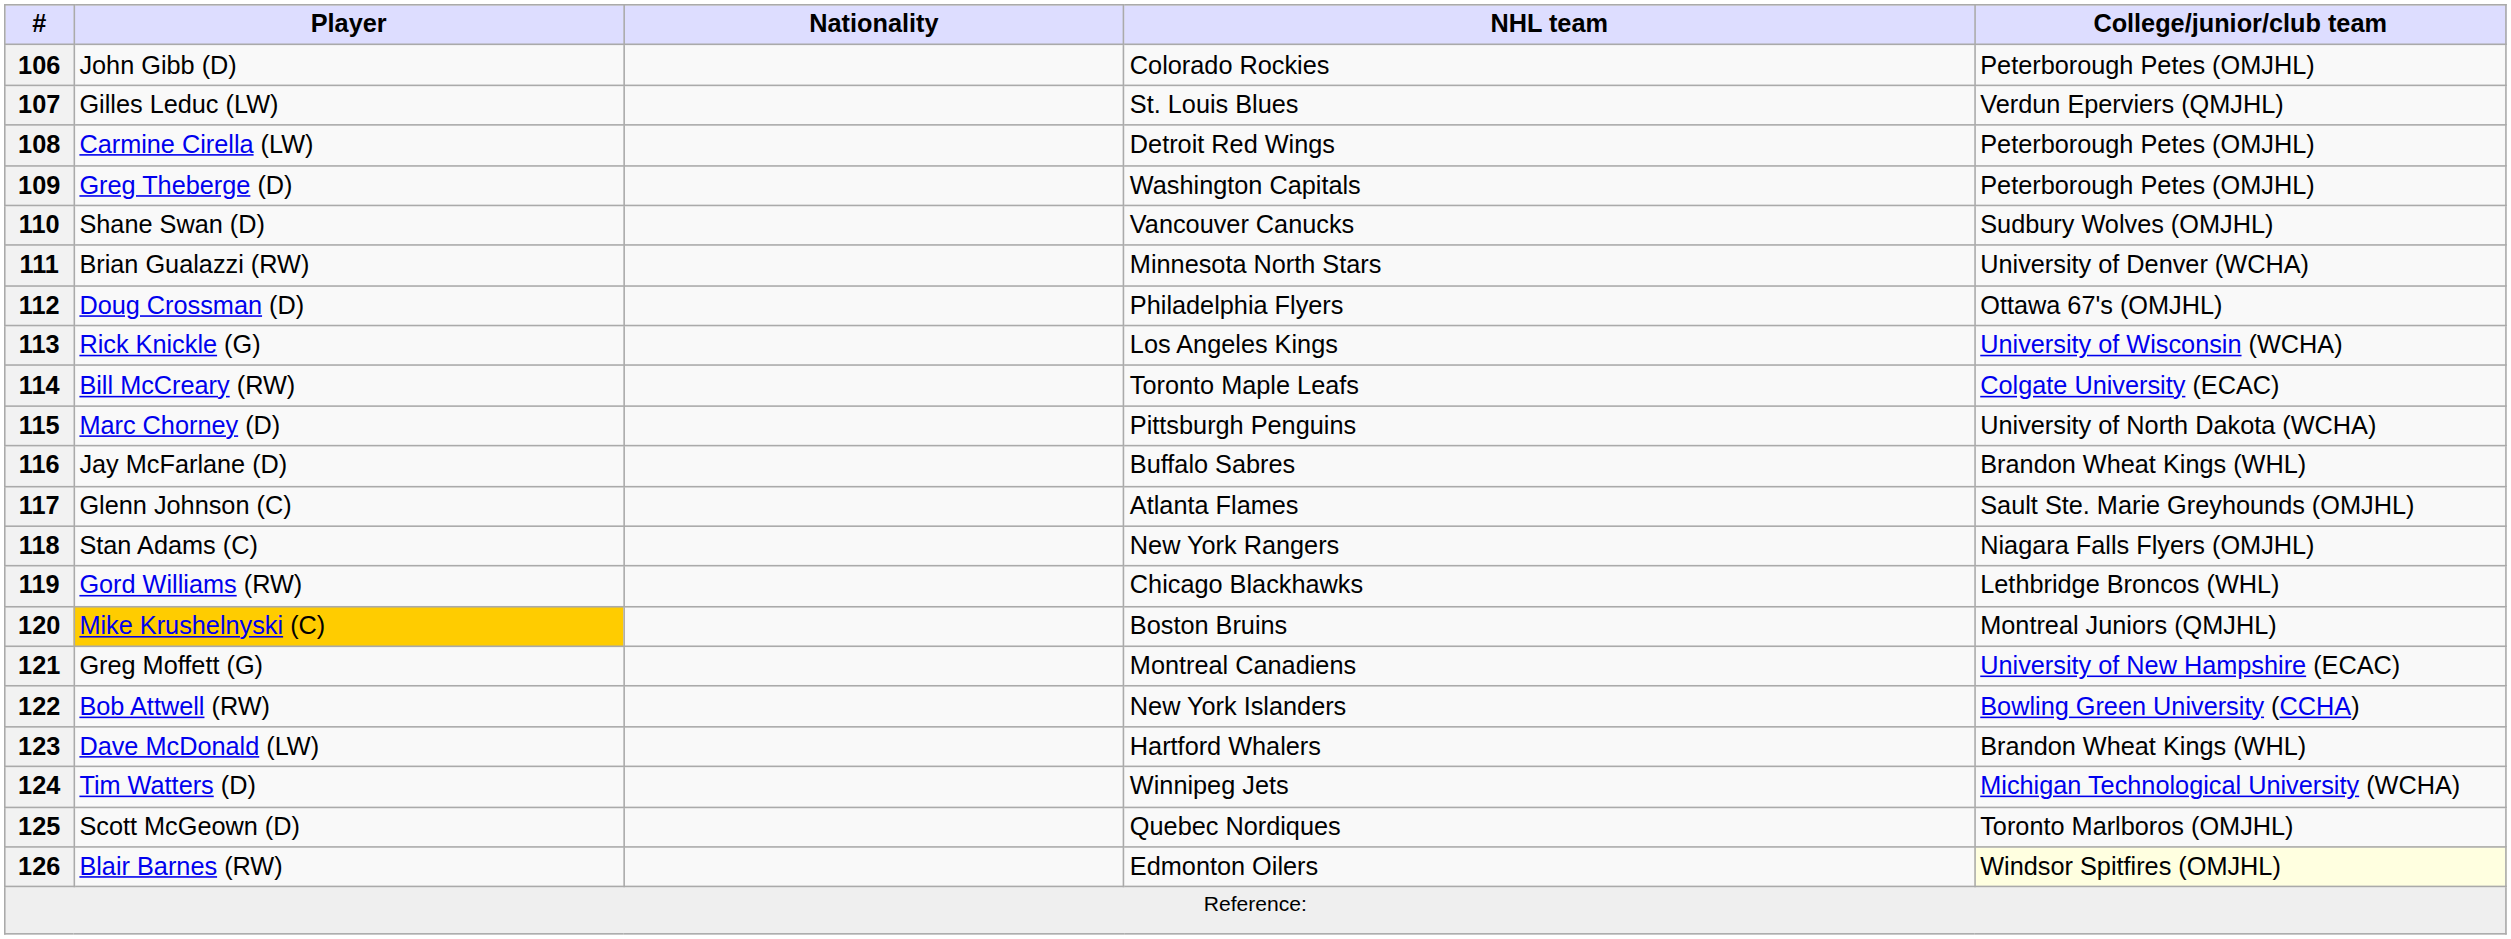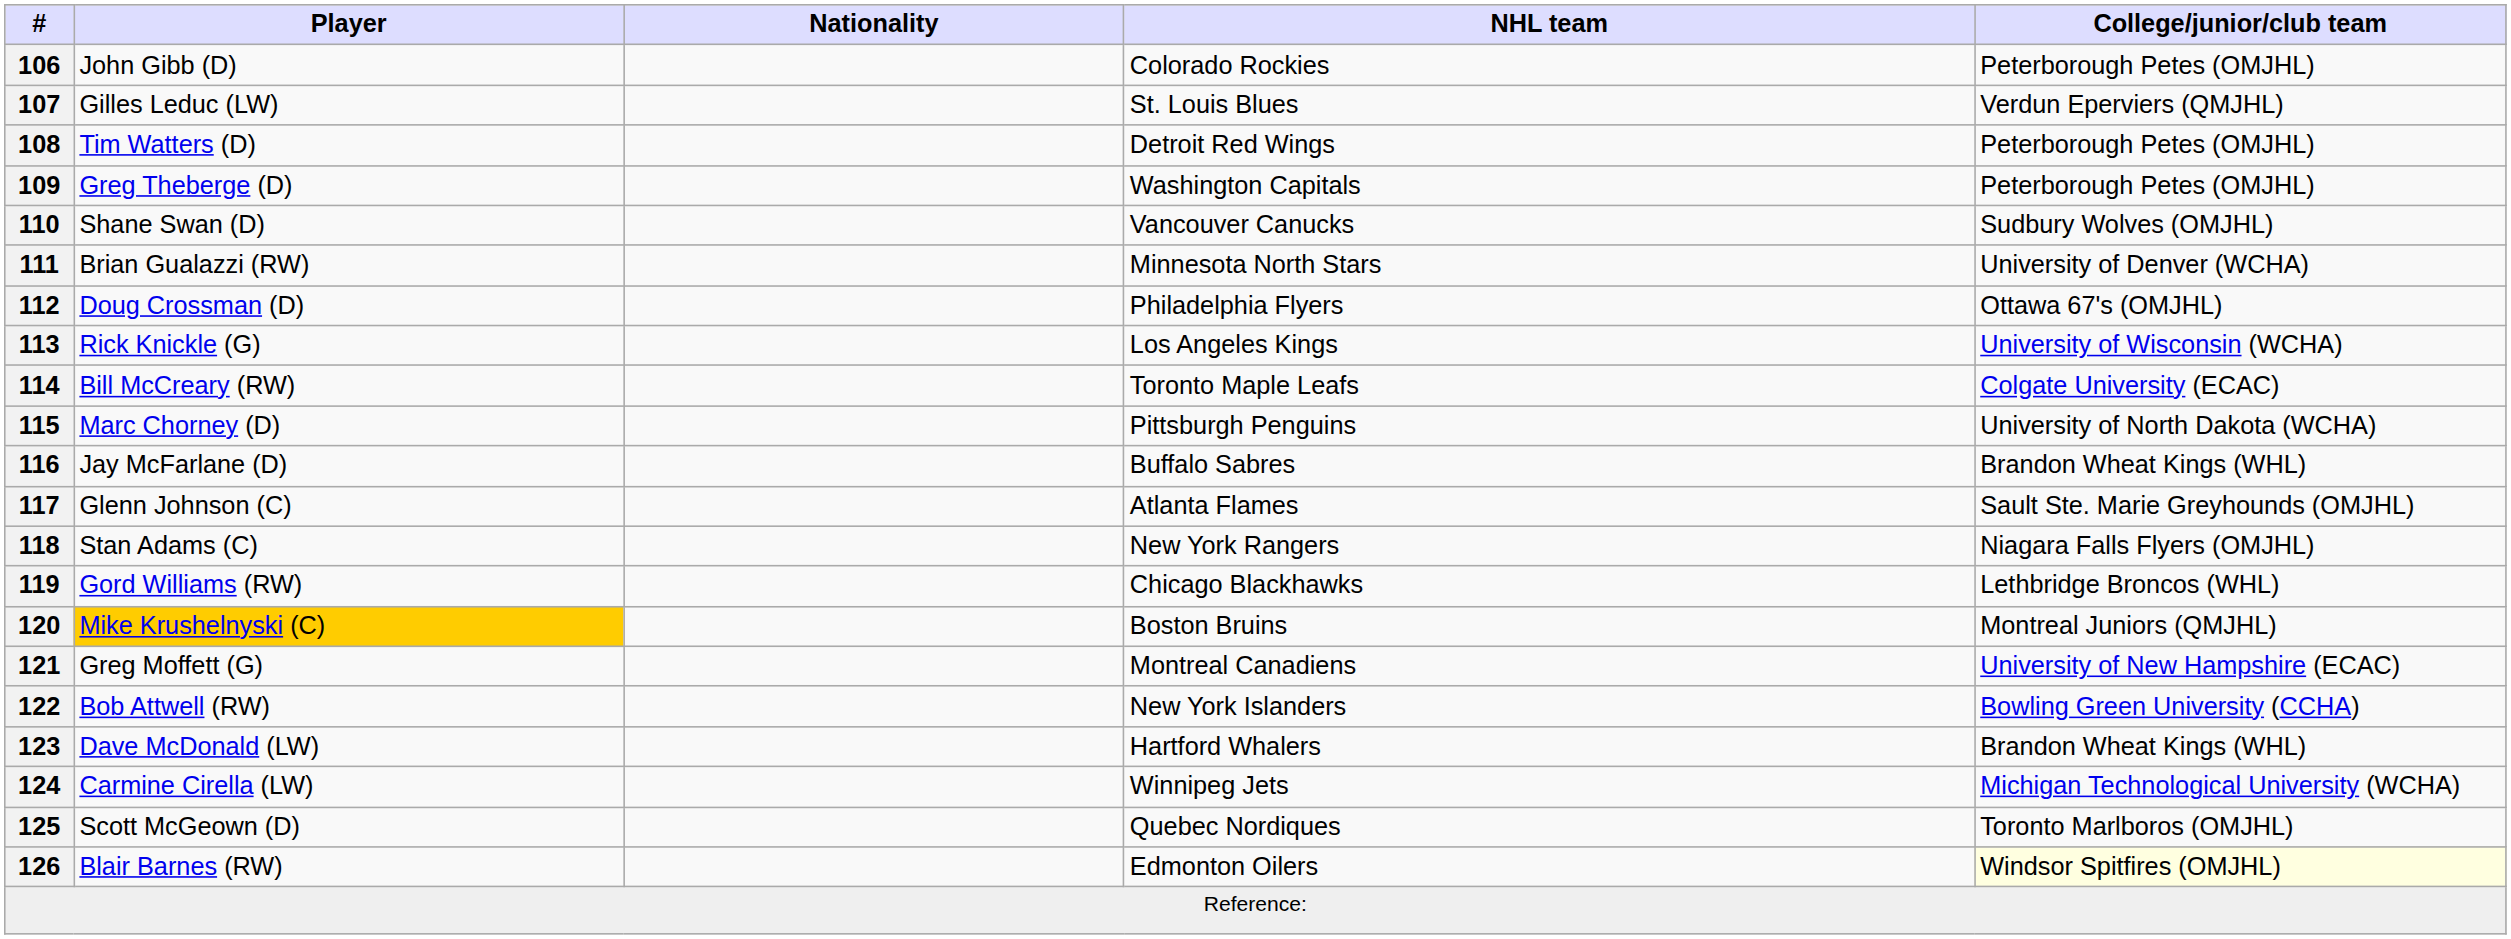 <table class="wikitable" style="width: 100%">
 <tr>
 <th style="background:#ddf; width:2.75%;">#</th>
 <th style="background:#ddf; width:22.0%;">Player</th>
 <th style="background:#ddf; width:20.0%;">Nationality</th>
 <th style="background:#ddf; width:34.0%;">NHL team</th>
 <th style="background:#ddf; width:100.0%;">College/junior/club team</th>
 </tr>
 <tr>
 <th>106</th>
 <td>John Gibb (D)</td>
 <td></td>
 <td>Colorado Rockies</td>
 <td>Peterborough Petes (OMJHL)</td>
 </tr>
 <tr>
 <th>107</th>
 <td>Gilles Leduc (LW)</td>
 <td></td>
 <td>St. Louis Blues</td>
 <td>Verdun Eperviers (QMJHL)</td>
 </tr>
 <tr>
 <th>108</th>
-<td><a href='#'>Carmine Cirella</a> (LW)</td>
+<td><a href='#'>Tim Watters</a> (D)</td>
 <td></td>
 <td>Detroit Red Wings</td>
 <td>Peterborough Petes (OMJHL)</td>
 </tr>
 <tr>
 <th>109</th>
 <td><a href='#'>Greg Theberge</a> (D)</td>
 <td></td>
 <td>Washington Capitals</td>
 <td>Peterborough Petes (OMJHL)</td>
 </tr>
 <tr>
 <th>110</th>
 <td>Shane Swan (D)</td>
 <td></td>
 <td>Vancouver Canucks</td>
 <td>Sudbury Wolves (OMJHL)</td>
 </tr>
 <tr>
 <th>111</th>
 <td>Brian Gualazzi (RW)</td>
 <td></td>
 <td>Minnesota North Stars</td>
 <td>University of Denver (WCHA)</td>
 </tr>
 <tr>
 <th>112</th>
 <td><a href='#'>Doug Crossman</a> (D)</td>
 <td></td>
 <td>Philadelphia Flyers</td>
 <td>Ottawa 67's (OMJHL)</td>
 </tr>
 <tr>
 <th>113</th>
 <td><a href='#'>Rick Knickle</a> (G)</td>
 <td></td>
 <td>Los Angeles Kings</td>
 <td><a href='#'>University of Wisconsin</a> (WCHA)</td>
 </tr>
 <tr>
 <th>114</th>
 <td><a href='#'>Bill McCreary</a> (RW)</td>
 <td></td>
 <td>Toronto Maple Leafs</td>
 <td><a href='#'>Colgate University</a> (ECAC)</td>
 </tr>
 <tr>
 <th>115</th>
 <td><a href='#'>Marc Chorney</a> (D)</td>
 <td></td>
 <td>Pittsburgh Penguins</td>
 <td>University of North Dakota (WCHA)</td>
 </tr>
 <tr>
 <th>116</th>
 <td>Jay McFarlane (D)</td>
 <td></td>
 <td>Buffalo Sabres</td>
 <td>Brandon Wheat Kings (WHL)</td>
 </tr>
 <tr>
 <th>117</th>
 <td>Glenn Johnson (C)</td>
 <td></td>
 <td>Atlanta Flames</td>
 <td>Sault Ste. Marie Greyhounds (OMJHL)</td>
 </tr>
 <tr>
 <th>118</th>
 <td>Stan Adams (C)</td>
 <td></td>
 <td>New York Rangers</td>
 <td>Niagara Falls Flyers (OMJHL)</td>
 </tr>
 <tr>
 <th>119</th>
 <td><a href='#'>Gord Williams</a> (RW)</td>
 <td></td>
 <td>Chicago Blackhawks</td>
 <td>Lethbridge Broncos (WHL)</td>
 </tr>
 <tr>
 <th>120</th>
 <td bgcolor="#FFCC00"><a href='#'>Mike Krushelnyski</a> (C)</td>
 <td></td>
 <td>Boston Bruins</td>
 <td>Montreal Juniors (QMJHL)</td>
 </tr>
 <tr>
 <th>121</th>
 <td>Greg Moffett (G)</td>
 <td></td>
 <td>Montreal Canadiens</td>
 <td><a href='#'>University of New Hampshire</a> (ECAC)</td>
 </tr>
 <tr>
 <th>122</th>
 <td><a href='#'>Bob Attwell</a> (RW)</td>
 <td></td>
 <td>New York Islanders</td>
 <td><a href='#'>Bowling Green University</a> (<a href='#'>CCHA</a>)</td>
 </tr>
 <tr>
 <th>123</th>
 <td><a href='#'>Dave McDonald</a> (LW)</td>
 <td></td>
 <td>Hartford Whalers</td>
 <td>Brandon Wheat Kings (WHL)</td>
 </tr>
 <tr>
 <th>124</th>
-<td><a href='#'>Tim Watters</a> (D)</td>
+<td><a href='#'>Carmine Cirella</a> (LW)</td>
 <td></td>
 <td>Winnipeg Jets</td>
 <td><a href='#'>Michigan Technological University</a> (WCHA)</td>
 </tr>
 <tr>
 <th>125</th>
 <td>Scott McGeown (D)</td>
 <td></td>
 <td>Quebec Nordiques</td>
 <td>Toronto Marlboros (OMJHL)</td>
 </tr>
 <tr>
 <th>126</th>
 <td><a href='#'>Blair Barnes</a> (RW)</td>
 <td></td>
 <td>Edmonton Oilers</td>
 <td style="background: lightyellow;">Windsor Spitfires (OMJHL)</td>
 </tr>
 <tr>
 <td align=center colspan="6" bgcolor="#efefef"><sup>Reference: </sup></td>
 </tr>
 </table>
